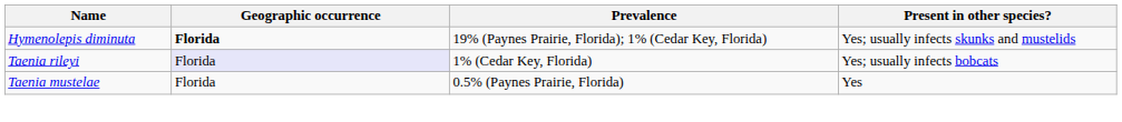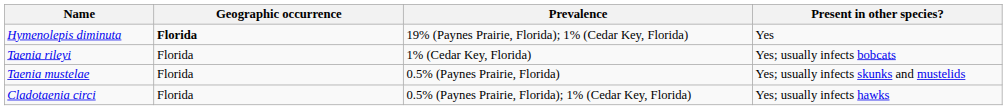 <table class="wikitable" style="width: 100%">
 <tr>
 <th width="15%">Name</th>
 <th width="25%">Geographic occurrence</th>
 <th width="35%">Prevalence</th>
 <th width="25%">Present in other species?</th>
 </tr>
 <tr>
 <td><em><a href='#'>Hymenolepis diminuta</a></em></td>
 <td><strong>Florida</strong></td>
 <td>19% (Paynes Prairie, Florida); 1% (Cedar Key, Florida)</td>
-<td>Yes; usually infects <a href='#'>skunks</a> and <a href='#'>mustelids</a></td>
+<td>Yes</td>
 </tr>
 <tr>
 <td><em><a href='#'>Taenia rileyi</a></em></td>
-<td style="background: lavender;">Florida</td>
+<td>Florida</td>
 <td>1% (Cedar Key, Florida)</td>
 <td>Yes; usually infects <a href='#'>bobcats</a></td>
 </tr>
 <tr>
 <td><em><a href='#'>Taenia mustelae</a></em></td>
 <td>Florida</td>
 <td>0.5% (Paynes Prairie, Florida)</td>
-<td>Yes</td>
+<td>Yes; usually infects <a href='#'>skunks</a> and <a href='#'>mustelids</a></td>
+</tr>
+<tr>
+<td><em><a href='#'>Cladotaenia circi</a></em></td>
+<td>Florida</td>
+<td>0.5% (Paynes Prairie, Florida); 1% (Cedar Key, Florida)</td>
+<td>Yes; usually infects <a href='#'>hawks</a></td>
 </tr>
 </table>
